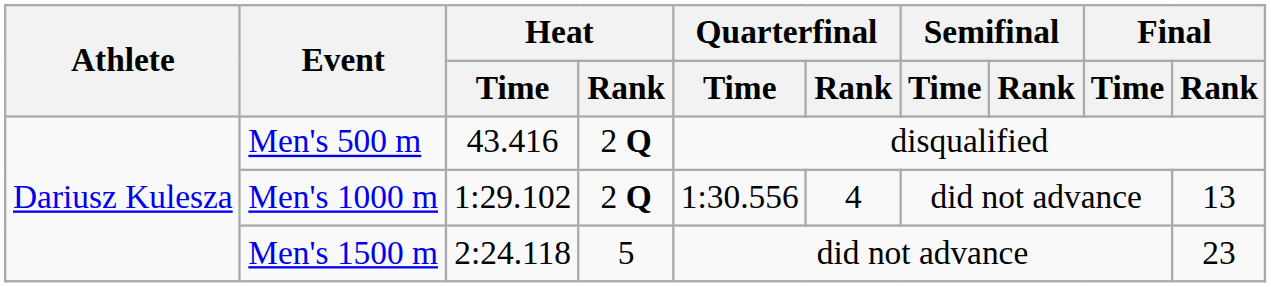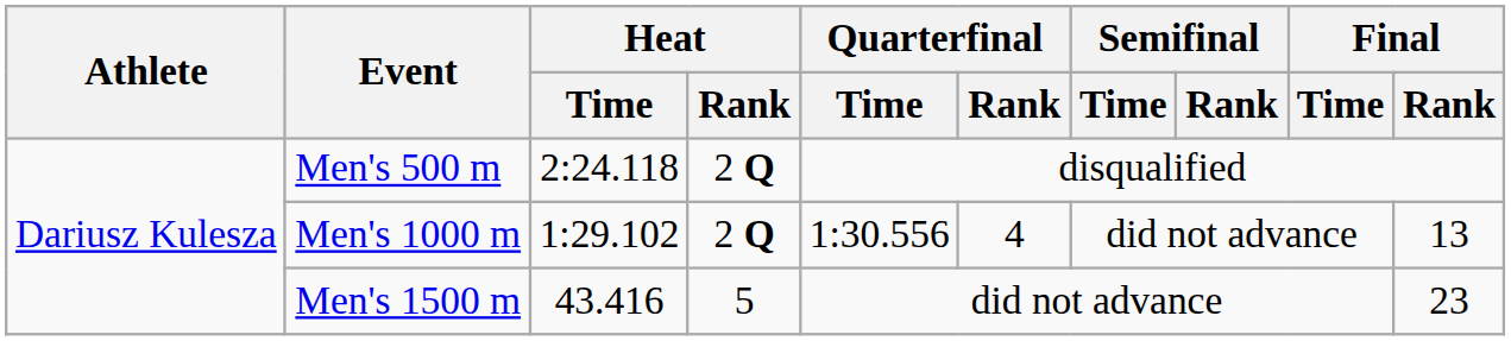 <table class="wikitable" style="font-size:90%">
 <tr>
 <th rowspan="2">Athlete</th>
 <th rowspan="2">Event</th>
 <th colspan="2">Heat</th>
 <th colspan="2">Quarterfinal</th>
 <th colspan="2">Semifinal</th>
 <th colspan="2">Final</th>
 </tr>
 <tr>
 <th>Time</th>
 <th>Rank</th>
 <th>Time</th>
 <th>Rank</th>
 <th>Time</th>
 <th>Rank</th>
 <th>Time</th>
 <th>Rank</th>
 </tr>
 <tr>
 <td rowspan=3><a href='#'>Dariusz Kulesza</a></td>
 <td><a href='#'>Men's 500 m</a></td>
-<td align="center">43.416</td>
+<td align="center">2:24.118</td>
 <td align="center">2 <strong>Q</strong></td>
 <td colspan=6 align="center">disqualified</td>
 </tr>
 <tr>
 <td><a href='#'>Men's 1000 m</a></td>
 <td align="center">1:29.102</td>
 <td align="center">2 <strong>Q</strong></td>
 <td align="center">1:30.556</td>
 <td align="center">4</td>
 <td colspan=3 align="center">did not advance</td>
 <td align="center">13</td>
 </tr>
 <tr>
 <td><a href='#'>Men's 1500 m</a></td>
-<td align="center">2:24.118</td>
+<td align="center">43.416</td>
 <td align="center">5</td>
 <td colspan=5 align="center">did not advance</td>
 <td align="center">23</td>
 </tr>
 </table>
